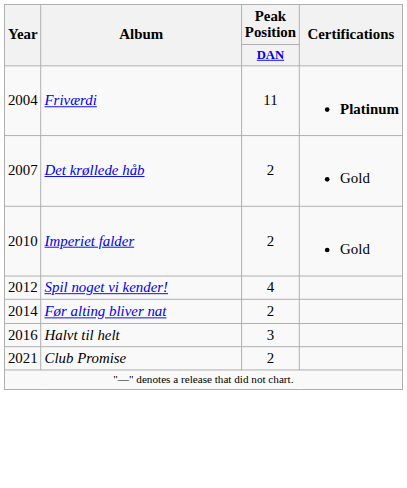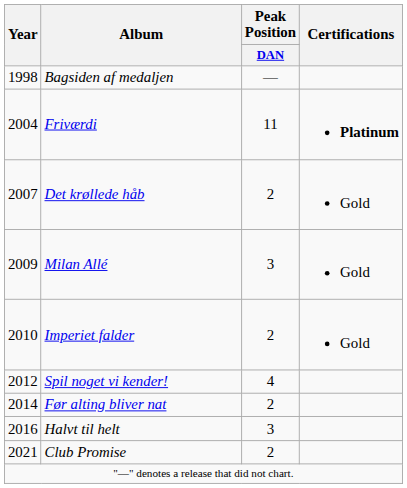 <table class="wikitable plainrowheaders" style="text-align:center;" border="1">
 <tr>
 <th scope="col" rowspan="2">Year</th>
 <th scope="col" rowspan="2" style="width:13em;">Album</th>
 <th scope="col" colspan="1">Peak Position</th>
 <th scope="col" rowspan="2">Certifications</th>
 </tr>
 <tr>
 <th scope="col" style="width:3em;font-size:85%;"><a href='#'>DAN</a><br></th>
 </tr>
 <tr>
+<td>1998</td>
+<td style="text-align:left;"><em>Bagsiden af medaljen</em></td>
+<td>—</td>
+<td style="text-align:left;"></td>
+</tr>
+<tr>
 <td>2004</td>
 <td style="text-align:left;"><em><a href='#'>Friværdi</a></em></td>
 <td>11</td>
 <td style="text-align:left;"><strong><br><ul><li>Platinum</li></ul></strong></td>
 </tr>
 <tr>
 <td>2007</td>
 <td style="text-align:left;"><em><a href='#'>Det krøllede håb</a></em></td>
 <td>2</td>
+<td style="text-align:left;"><br><ul><li>Gold</li></ul></td>
+</tr>
+<tr>
+<td>2009</td>
+<td style="text-align:left;"><em><a href='#'>Milan Allé</a></em></td>
+<td>3</td>
 <td style="text-align:left;"><br><ul><li>Gold</li></ul></td>
 </tr>
 <tr>
 <td>2010</td>
 <td style="text-align:left;"><em><a href='#'>Imperiet falder</a></em></td>
 <td>2</td>
 <td style="text-align:left;"><br><ul><li>Gold</li></ul></td>
 </tr>
 <tr>
 <td>2012</td>
 <td style="text-align:left;"><em><a href='#'>Spil noget vi kender!</a></em></td>
 <td>4</td>
 <td style="text-align:left;"></td>
 </tr>
 <tr>
 <td>2014</td>
 <td style="text-align:left;"><em><a href='#'>Før alting bliver nat</a></em></td>
 <td>2</td>
 <td style="text-align:left;"></td>
 </tr>
 <tr>
 <td>2016</td>
 <td style="text-align:left;"><em>Halvt til helt</em></td>
 <td>3<br></td>
 <td style="text-align:left;"></td>
 </tr>
 <tr>
 <td>2021</td>
 <td style="text-align:left;"><em>Club Promise</em></td>
 <td>2<br></td>
 <td style="text-align:left;"></td>
 </tr>
 <tr>
 <td colspan="4" style="font-size:9pt">"—" denotes a release that did not chart.</td>
 </tr>
 </table>
